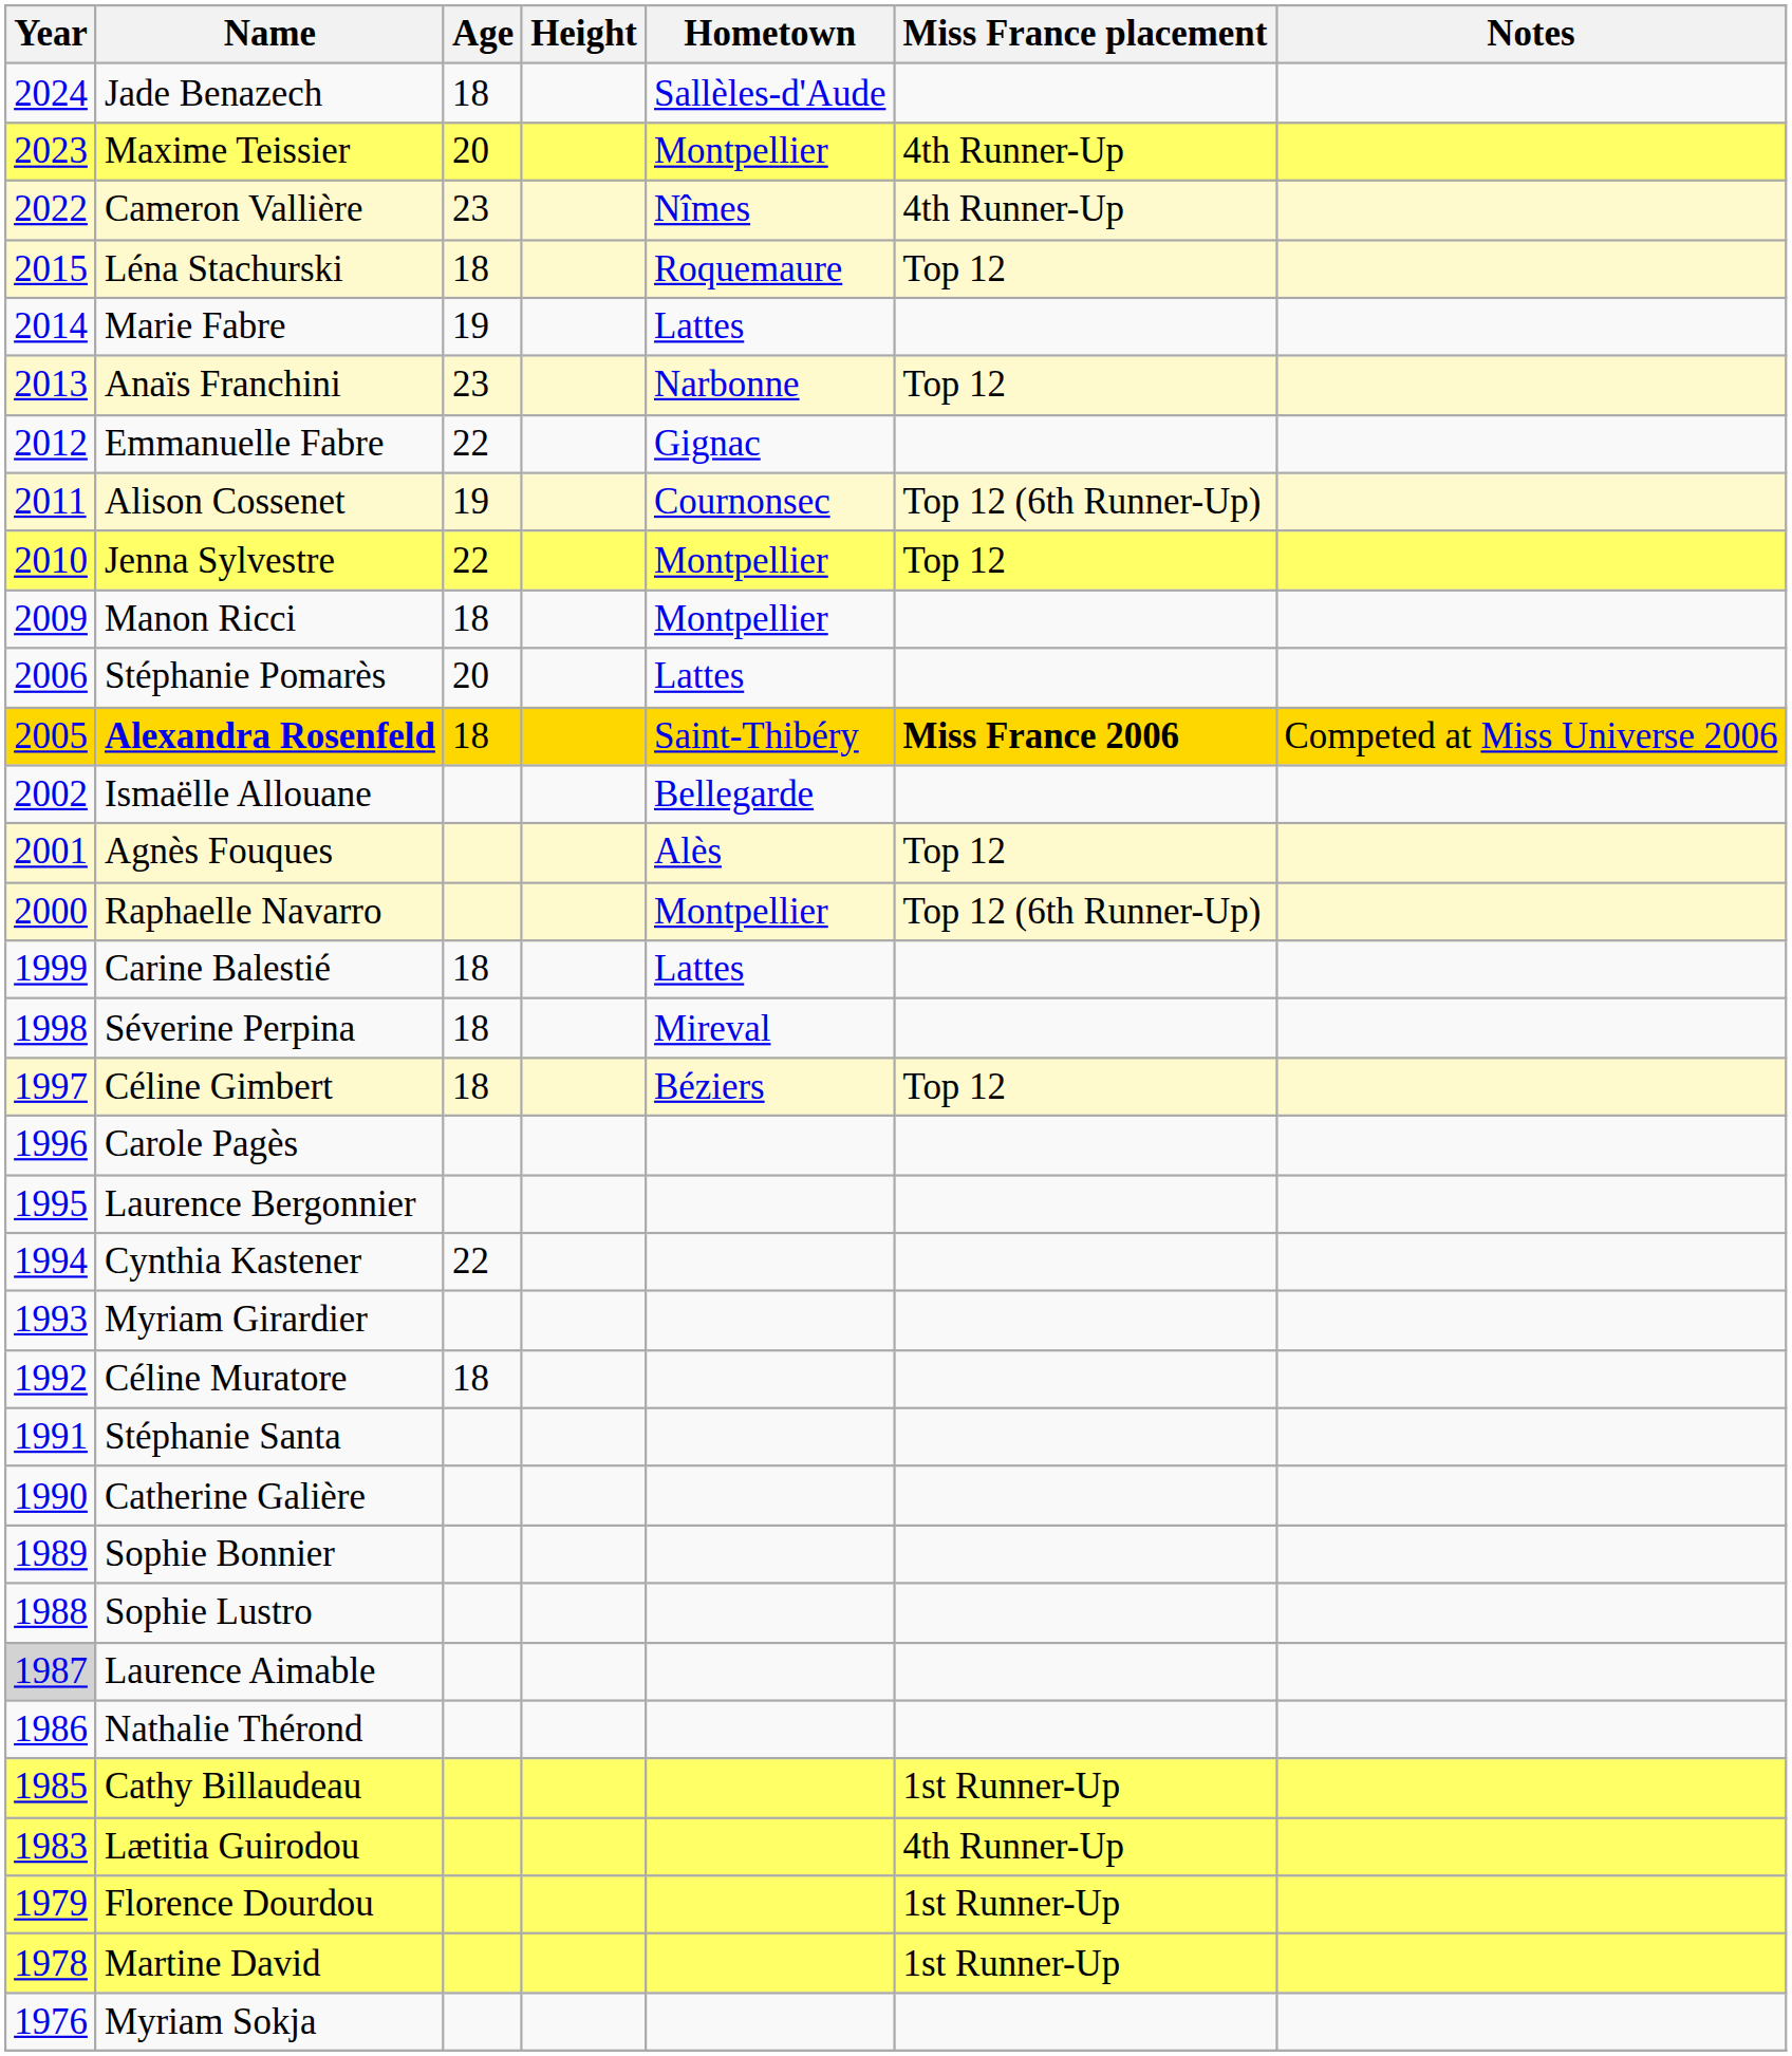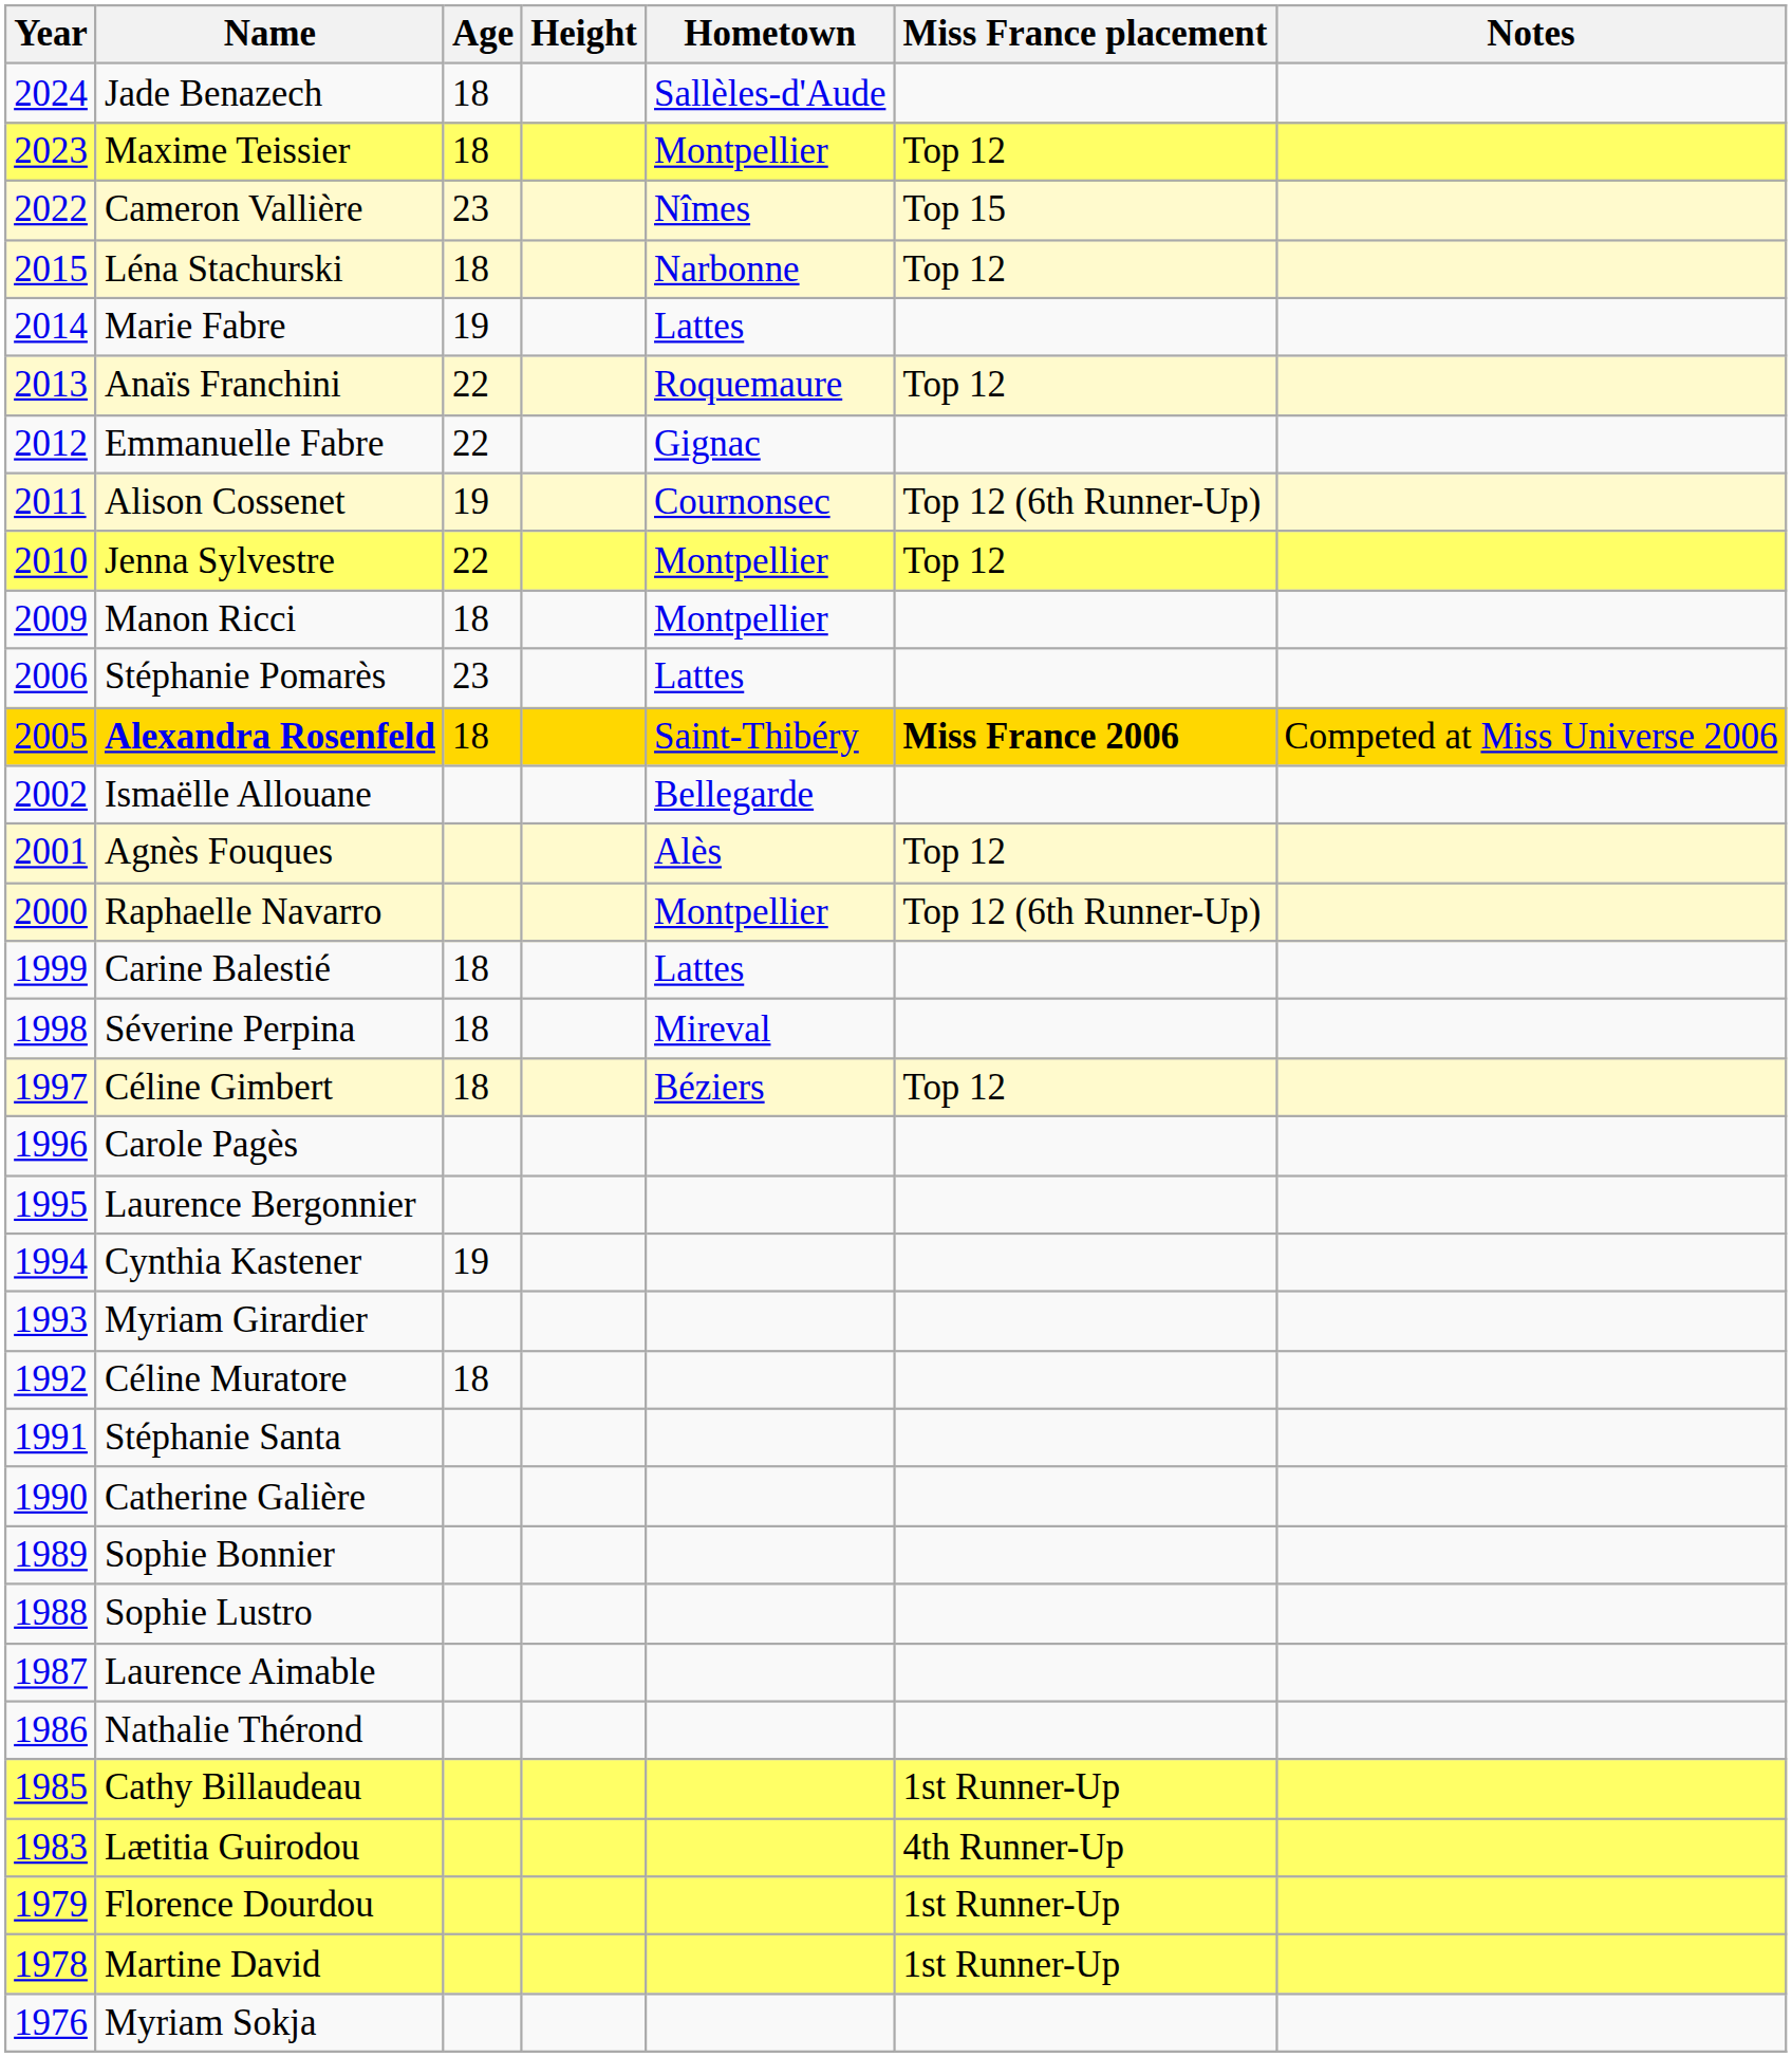 <table class="wikitable sortable">
 <tr>
 <th>Year</th>
 <th>Name</th>
 <th>Age</th>
 <th>Height</th>
 <th>Hometown</th>
 <th>Miss France placement</th>
 <th>Notes</th>
 </tr>
 <tr>
 <td><a href='#'>2024</a></td>
 <td>Jade Benazech</td>
 <td>18</td>
 <td></td>
 <td><a href='#'>Sallèles-d'Aude</a></td>
 <td></td>
 <td></td>
 </tr>
 <tr bgcolor=#FFFF66>
 <td><a href='#'>2023</a></td>
 <td>Maxime Teissier</td>
-<td>20</td>
+<td>18</td>
 <td></td>
 <td><a href='#'>Montpellier</a></td>
-<td>4th Runner-Up</td>
+<td>Top 12</td>
 <td></td>
 </tr>
 <tr bgcolor=#FFFACD>
 <td><a href='#'>2022</a></td>
 <td>Cameron Vallière</td>
 <td>23</td>
 <td></td>
 <td><a href='#'>Nîmes</a></td>
-<td>4th Runner-Up</td>
+<td>Top 15</td>
 <td></td>
 </tr>
 <tr bgcolor=#FFFACD>
 <td><a href='#'>2015</a></td>
 <td>Léna Stachurski</td>
 <td>18</td>
 <td></td>
-<td><a href='#'>Roquemaure</a></td>
+<td><a href='#'>Narbonne</a></td>
 <td>Top 12</td>
 <td></td>
 </tr>
 <tr>
 <td><a href='#'>2014</a></td>
 <td>Marie Fabre</td>
 <td>19</td>
 <td></td>
 <td><a href='#'>Lattes</a></td>
 <td></td>
 <td></td>
 </tr>
 <tr bgcolor=#FFFACD>
 <td><a href='#'>2013</a></td>
 <td>Anaïs Franchini</td>
-<td>23</td>
+<td>22</td>
 <td></td>
-<td><a href='#'>Narbonne</a></td>
+<td><a href='#'>Roquemaure</a></td>
 <td>Top 12</td>
 <td></td>
 </tr>
 <tr>
 <td><a href='#'>2012</a></td>
 <td>Emmanuelle Fabre</td>
 <td>22</td>
 <td></td>
 <td><a href='#'>Gignac</a></td>
 <td></td>
 <td></td>
 </tr>
 <tr bgcolor=#FFFACD>
 <td><a href='#'>2011</a></td>
 <td>Alison Cossenet</td>
 <td>19</td>
 <td></td>
 <td><a href='#'>Cournonsec</a></td>
 <td>Top 12 (6th Runner-Up)</td>
 <td></td>
 </tr>
 <tr bgcolor=#FFFF66>
 <td><a href='#'>2010</a></td>
 <td>Jenna Sylvestre</td>
 <td>22</td>
 <td></td>
 <td><a href='#'>Montpellier</a></td>
 <td>Top 12</td>
 <td></td>
 </tr>
 <tr>
 <td><a href='#'>2009</a></td>
 <td>Manon Ricci</td>
 <td>18</td>
 <td></td>
 <td><a href='#'>Montpellier</a></td>
 <td></td>
 <td></td>
 </tr>
 <tr>
 <td><a href='#'>2006</a></td>
 <td>Stéphanie Pomarès</td>
-<td>20</td>
+<td>23</td>
 <td></td>
 <td><a href='#'>Lattes</a></td>
 <td></td>
 <td></td>
 </tr>
 <tr bgcolor=gold>
 <td><a href='#'>2005</a></td>
 <td><strong><a href='#'>Alexandra Rosenfeld</a></strong></td>
 <td>18</td>
 <td></td>
 <td><a href='#'>Saint-Thibéry</a></td>
 <td><strong>Miss France 2006</strong></td>
 <td>Competed at <a href='#'>Miss Universe 2006</a></td>
 </tr>
 <tr>
 <td><a href='#'>2002</a></td>
 <td>Ismaëlle Allouane</td>
 <td></td>
 <td></td>
 <td><a href='#'>Bellegarde</a></td>
 <td></td>
 <td></td>
 </tr>
 <tr bgcolor=#FFFACD>
 <td><a href='#'>2001</a></td>
 <td>Agnès Fouques</td>
 <td></td>
 <td></td>
 <td><a href='#'>Alès</a></td>
 <td>Top 12</td>
 <td></td>
 </tr>
 <tr bgcolor=#FFFACD>
 <td><a href='#'>2000</a></td>
 <td>Raphaelle Navarro</td>
 <td></td>
 <td></td>
 <td><a href='#'>Montpellier</a></td>
 <td>Top 12 (6th Runner-Up)</td>
 <td></td>
 </tr>
 <tr>
 <td><a href='#'>1999</a></td>
 <td>Carine Balestié</td>
 <td>18</td>
 <td></td>
 <td><a href='#'>Lattes</a></td>
 <td></td>
 <td></td>
 </tr>
 <tr>
 <td><a href='#'>1998</a></td>
 <td>Séverine Perpina</td>
 <td>18</td>
 <td></td>
 <td><a href='#'>Mireval</a></td>
 <td></td>
 <td></td>
 </tr>
 <tr bgcolor=#FFFACD>
 <td><a href='#'>1997</a></td>
 <td>Céline Gimbert</td>
 <td>18</td>
 <td></td>
 <td><a href='#'>Béziers</a></td>
 <td>Top 12</td>
 <td></td>
 </tr>
 <tr>
 <td><a href='#'>1996</a></td>
 <td>Carole Pagès</td>
 <td></td>
 <td></td>
 <td></td>
 <td></td>
 <td></td>
 </tr>
 <tr>
 <td><a href='#'>1995</a></td>
 <td>Laurence Bergonnier</td>
 <td></td>
 <td></td>
 <td></td>
 <td></td>
 <td></td>
 </tr>
 <tr>
 <td><a href='#'>1994</a></td>
 <td>Cynthia Kastener</td>
-<td>22</td>
+<td>19</td>
 <td></td>
 <td></td>
 <td></td>
 <td></td>
 </tr>
 <tr>
 <td><a href='#'>1993</a></td>
 <td>Myriam Girardier</td>
 <td></td>
 <td></td>
 <td></td>
 <td></td>
 <td></td>
 </tr>
 <tr>
 <td><a href='#'>1992</a></td>
 <td>Céline Muratore</td>
 <td>18</td>
 <td></td>
 <td></td>
 <td></td>
 <td></td>
 </tr>
 <tr>
 <td><a href='#'>1991</a></td>
 <td>Stéphanie Santa</td>
 <td></td>
 <td></td>
 <td></td>
 <td></td>
 <td></td>
 </tr>
 <tr>
 <td><a href='#'>1990</a></td>
 <td>Catherine Galière</td>
 <td></td>
 <td></td>
 <td></td>
 <td></td>
 <td></td>
 </tr>
 <tr>
 <td><a href='#'>1989</a></td>
 <td>Sophie Bonnier</td>
 <td></td>
 <td></td>
 <td></td>
 <td></td>
 <td></td>
 </tr>
 <tr>
 <td><a href='#'>1988</a></td>
 <td>Sophie Lustro</td>
 <td></td>
 <td></td>
 <td></td>
 <td></td>
 <td></td>
 </tr>
 <tr>
-<td style="background: lightgrey;"><a href='#'>1987</a></td>
+<td><a href='#'>1987</a></td>
 <td>Laurence Aimable</td>
 <td></td>
 <td></td>
 <td></td>
 <td></td>
 <td></td>
 </tr>
 <tr>
 <td><a href='#'>1986</a></td>
 <td>Nathalie Thérond</td>
 <td></td>
 <td></td>
 <td></td>
 <td></td>
 <td></td>
 </tr>
 <tr bgcolor=#FFFF66>
 <td><a href='#'>1985</a></td>
 <td>Cathy Billaudeau</td>
 <td></td>
 <td></td>
 <td></td>
 <td>1st Runner-Up</td>
 <td></td>
 </tr>
 <tr bgcolor=#FFFF66>
 <td><a href='#'>1983</a></td>
 <td>Lætitia Guirodou</td>
 <td></td>
 <td></td>
 <td></td>
 <td>4th Runner-Up</td>
 <td></td>
 </tr>
 <tr bgcolor=#FFFF66>
 <td><a href='#'>1979</a></td>
 <td>Florence Dourdou</td>
 <td></td>
 <td></td>
 <td></td>
 <td>1st Runner-Up</td>
 <td></td>
 </tr>
 <tr bgcolor=#FFFF66>
 <td><a href='#'>1978</a></td>
 <td>Martine David</td>
 <td></td>
 <td></td>
 <td></td>
 <td>1st Runner-Up</td>
 <td></td>
 </tr>
 <tr>
 <td><a href='#'>1976</a></td>
 <td>Myriam Sokja</td>
 <td></td>
 <td></td>
 <td></td>
 <td></td>
 <td></td>
 </tr>
 <tr>
 </tr>
 </table>
